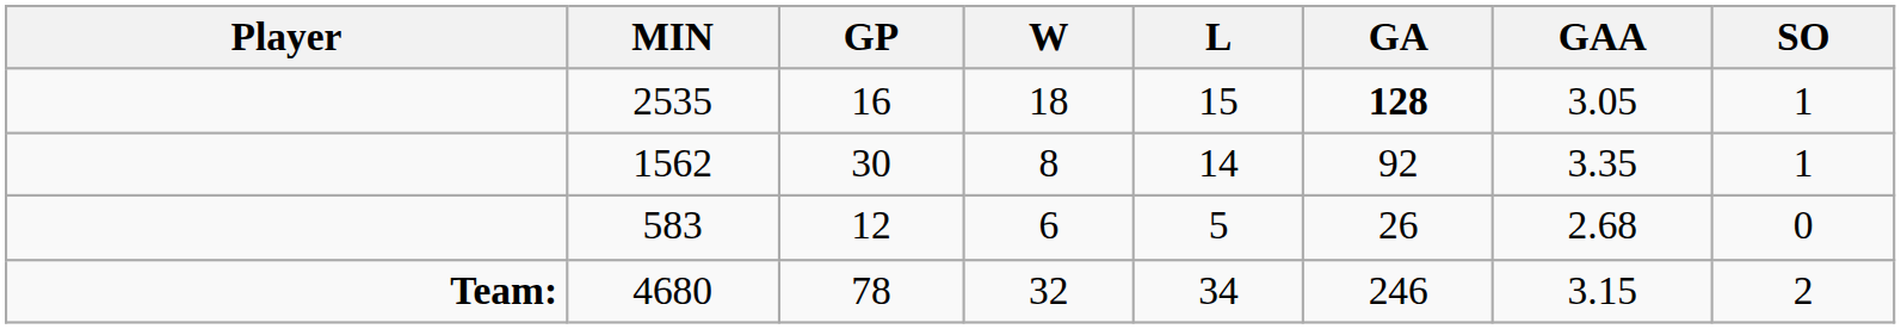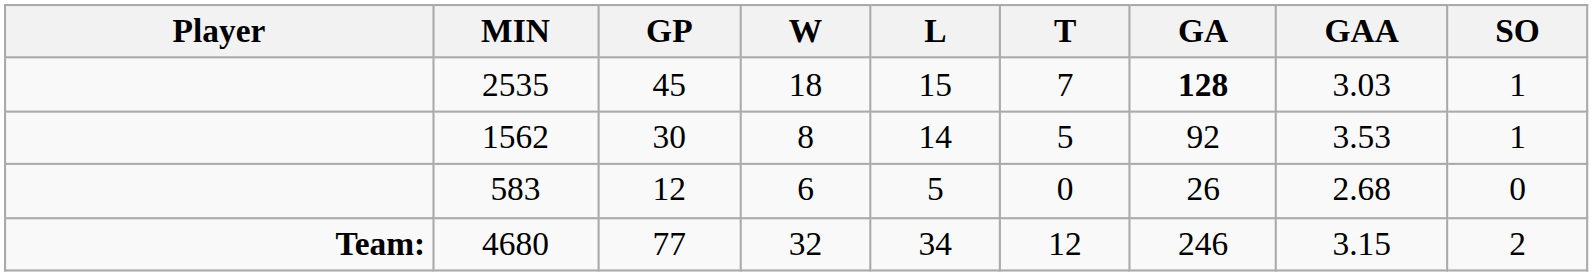 <table class="wikitable sortable" width="60%">
 <tr>
 <th bgcolor="#DDDDFF" width="10%">Player</th>
 <th width="3%" bgcolor="#DDDDFF" title="Minutes played">MIN</th>
 <th width="3%" bgcolor="#DDDDFF" title="Games played in">GP</th>
 <th width="3%" bgcolor="#DDDDFF" title="Wins">W</th>
 <th width="3%" bgcolor="#DDDDFF"title="Losses">L</th>
+<th width="3%" bgcolor="#DDDDFF" title="Ties">T</th>
 <th width="3%" bgcolor="#DDDDFF" title="Goals against">GA</th>
 <th width="3%" bgcolor="#DDDDFF" title="Goals against average">GAA</th>
 <th width="3%" bgcolor="#DDDDFF"title="Shut-outs">SO</th>
 </tr>
 <tr align="center">
 <td align="right"></td>
 <td>2535</td>
-<td>16</td>
+<td>45</td>
 <td>18</td>
 <td>15</td>
+<td>7</td>
 <td><strong>128</strong></td>
-<td>3.05</td>
+<td>3.03</td>
 <td>1</td>
 </tr>
 <tr align="center">
 <td align="right"></td>
 <td>1562</td>
 <td>30</td>
 <td>8</td>
 <td>14</td>
+<td>5</td>
 <td>92</td>
-<td>3.35</td>
+<td>3.53</td>
 <td>1</td>
 </tr>
 <tr align="center">
 <td align="right"></td>
 <td>583</td>
 <td>12</td>
 <td>6</td>
 <td>5</td>
+<td>0</td>
 <td>26</td>
 <td>2.68</td>
 <td>0</td>
 </tr>
 <tr align="center">
 <td align="right"><strong>Team:</strong></td>
 <td>4680</td>
-<td>78</td>
+<td>77</td>
 <td>32</td>
 <td>34</td>
+<td>12</td>
 <td>246</td>
 <td>3.15</td>
 <td>2</td>
 </tr>
 </table>
